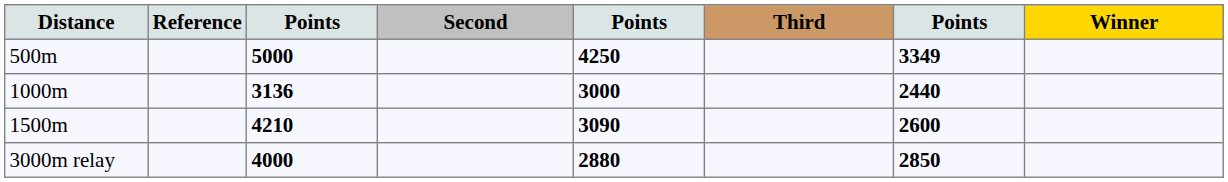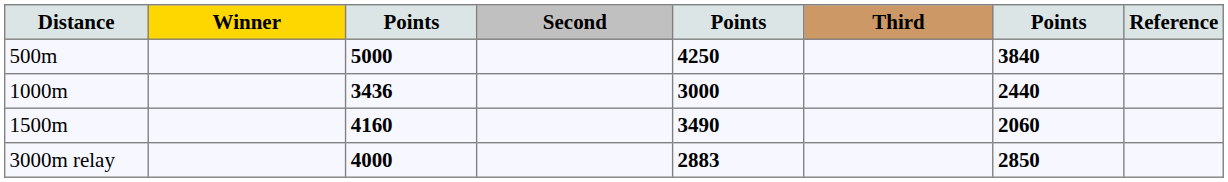 <table bgcolor="#f7f8ff" cellpadding="3" cellspacing="0" border="1" style="font-size: 95%; border: gray solid 1px; border-collapse: collapse;">
 <tr bgcolor="#CCCCCC">
 <td align="center" bgcolor="#DCE5E5" width="150"><strong>Distance</strong></td>
-<td align="center" bgcolor="#DCE5E5" width="30"><strong>Reference</strong></td>
+<td align="center" bgcolor="gold" width="250"><strong>Winner</strong></td>
 <td align="center" bgcolor="#DCE5E5" width="150"><strong>Points</strong></td>
 <td align="center" bgcolor="silver" width="250"><strong>Second</strong></td>
 <td align="center" bgcolor="#DCE5E5" width="150"><strong>Points</strong></td>
 <td align="center" bgcolor="CC9966" width="250"><strong>Third</strong></td>
 <td align="center" bgcolor="#DCE5E5" width="150"><strong>Points</strong></td>
-<td align="center" bgcolor="gold" width="250"><strong>Winner</strong></td>
+<td align="center" bgcolor="#DCE5E5" width="30"><strong>Reference</strong></td>
 </tr>
 <tr align="left">
 <td>500m</td>
 <td></td>
 <td><strong>5000</strong></td>
 <td></td>
 <td><strong>4250</strong></td>
 <td></td>
-<td><strong>3349</strong></td>
+<td><strong>3840</strong></td>
 <td></td>
 </tr>
 <tr align="left">
 <td>1000m</td>
 <td></td>
-<td><strong>3136</strong></td>
+<td><strong>3436</strong></td>
 <td></td>
 <td><strong>3000</strong></td>
 <td></td>
 <td><strong>2440</strong></td>
 <td></td>
 </tr>
 <tr align="left">
 <td>1500m</td>
 <td></td>
-<td><strong>4210</strong></td>
+<td><strong>4160</strong></td>
 <td></td>
-<td><strong>3090</strong></td>
+<td><strong>3490</strong></td>
 <td></td>
-<td><strong>2600</strong></td>
+<td><strong>2060</strong></td>
 <td></td>
 </tr>
 <tr align="left">
 <td>3000m relay</td>
 <td></td>
 <td><strong>4000</strong></td>
 <td></td>
-<td><strong>2880</strong></td>
+<td><strong>2883</strong></td>
 <td></td>
 <td><strong>2850</strong></td>
 <td></td>
 </tr>
 </table>
